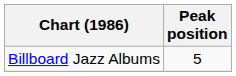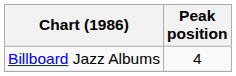 <table class="wikitable">
 <tr>
 <th>Chart (1986)</th>
 <th>Peak<br>position</th>
 </tr>
 <tr>
 <td><a href='#'>Billboard</a> Jazz Albums</td>
-<td align=center>5</td>
+<td align=center>4</td>
 </tr>
 <tr>
 </tr>
 </table>
